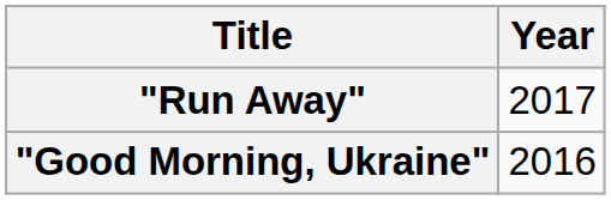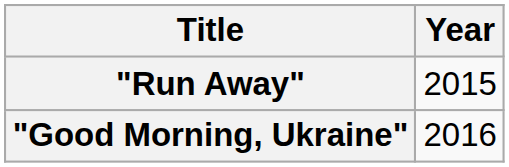 <table class="wikitable plainrowheaders" style="text-align:center">
 <tr>
 <th>Title</th>
 <th>Year</th>
 </tr>
 <tr>
 <th scope="row">"Run Away"</th>
-<td>2017</td>
+<td>2015</td>
 </tr>
 <tr>
 <th scope="row">"Good Morning, Ukraine"</th>
 <td>2016</td>
 </tr>
 </table>
